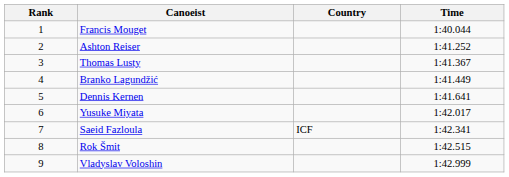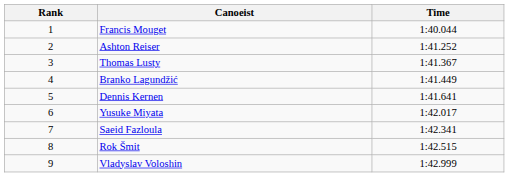 <table class="wikitable" style="text-align:center;width: 60%">
 <tr>
 <th>Rank</th>
 <th>Canoeist</th>
-<th>Country</th>
 <th>Time</th>
 </tr>
 <tr>
 <td>1</td>
 <td align="left"><a href='#'>Francis Mouget</a></td>
-<td align="left"></td>
 <td>1:40.044</td>
 </tr>
 <tr>
 <td>2</td>
 <td align="left"><a href='#'>Ashton Reiser</a></td>
-<td align="left"></td>
 <td>1:41.252</td>
 </tr>
 <tr>
 <td>3</td>
 <td align="left"><a href='#'>Thomas Lusty</a></td>
-<td align="left"></td>
 <td>1:41.367</td>
 </tr>
 <tr>
 <td>4</td>
 <td align="left"><a href='#'>Branko Lagundžić</a></td>
-<td align="left"></td>
 <td>1:41.449</td>
 </tr>
 <tr>
 <td>5</td>
 <td align="left"><a href='#'>Dennis Kernen</a></td>
-<td align="left"></td>
 <td>1:41.641</td>
 </tr>
 <tr>
 <td>6</td>
 <td align="left"><a href='#'>Yusuke Miyata</a></td>
-<td align="left"></td>
 <td>1:42.017</td>
 </tr>
 <tr>
 <td>7</td>
 <td align="left"><a href='#'>Saeid Fazloula</a></td>
-<td align="left">ICF</td>
 <td>1:42.341</td>
 </tr>
 <tr>
 <td>8</td>
 <td align="left"><a href='#'>Rok Šmit</a></td>
-<td align="left"></td>
 <td>1:42.515</td>
 </tr>
 <tr>
 <td>9</td>
 <td align="left"><a href='#'>Vladyslav Voloshin</a></td>
-<td align="left"></td>
 <td>1:42.999</td>
 </tr>
 </table>
